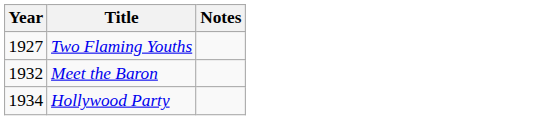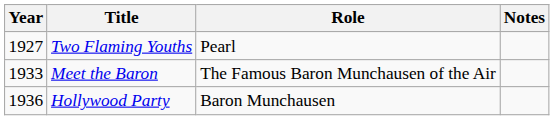 <table class="wikitable">
 <tr>
 <th>Year</th>
 <th>Title</th>
+<th>Role</th>
 <th>Notes</th>
 </tr>
 <tr>
 <td>1927</td>
 <td><em><a href='#'>Two Flaming Youths</a></em></td>
+<td>Pearl</td>
 <td></td>
 </tr>
 <tr>
-<td>1932</td>
+<td>1933</td>
 <td><em><a href='#'>Meet the Baron</a></em></td>
+<td>The Famous Baron Munchausen of the Air</td>
 <td></td>
 </tr>
 <tr>
-<td>1934</td>
+<td>1936</td>
 <td><em><a href='#'>Hollywood Party</a></em></td>
+<td>Baron Munchausen</td>
 <td></td>
 </tr>
 </table>
